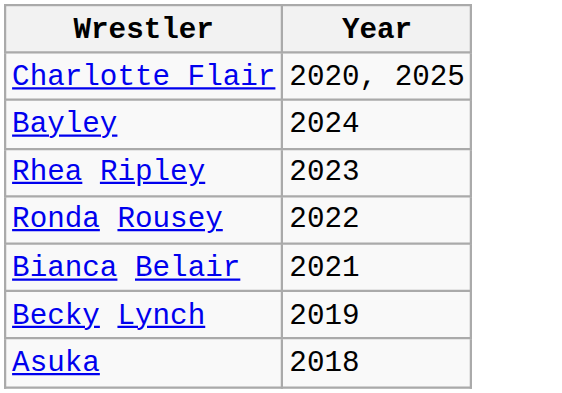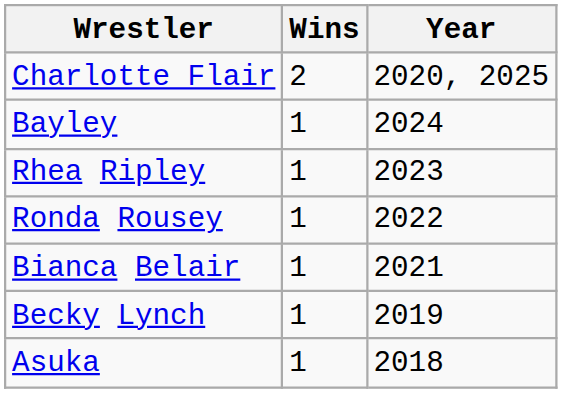 <table class="wikitable sortable">
 <tr>
 <th>Wrestler</th>
+<th>Wins</th>
 <th>Year</th>
 </tr>
 <tr>
 <td><a href='#'>Charlotte Flair</a></td>
+<td>2</td>
 <td>2020, 2025</td>
 </tr>
 <tr>
 <td><a href='#'>Bayley</a></td>
+<td>1</td>
 <td>2024</td>
 </tr>
 <tr>
 <td><a href='#'>Rhea</a> <a href='#'>Ripley</a></td>
+<td>1</td>
 <td>2023</td>
 </tr>
 <tr>
 <td><a href='#'>Ronda</a> <a href='#'>Rousey</a></td>
+<td>1</td>
 <td>2022</td>
 </tr>
 <tr>
 <td><a href='#'>Bianca</a> <a href='#'>Belair</a></td>
+<td>1</td>
 <td>2021</td>
 </tr>
 <tr>
 <td><a href='#'>Becky</a> <a href='#'>Lynch</a></td>
+<td>1</td>
 <td>2019</td>
 </tr>
 <tr>
 <td><a href='#'>Asuka</a></td>
+<td>1</td>
 <td>2018</td>
 </tr>
 </table>
